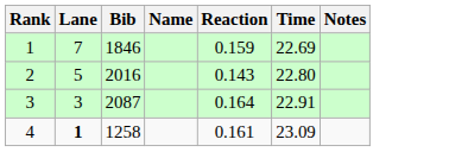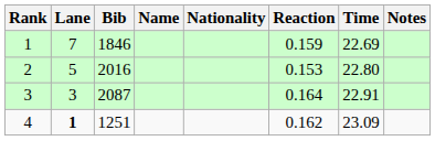 <table class="wikitable sortable" style="text-align:center">
 <tr>
 <th>Rank</th>
 <th>Lane</th>
 <th>Bib</th>
 <th>Name</th>
+<th>Nationality</th>
 <th>Reaction</th>
 <th>Time</th>
 <th>Notes</th>
 </tr>
 <tr bgcolor=ccffcc>
 <td>1</td>
 <td>7</td>
 <td>1846</td>
+<td align=left></td>
 <td align=left></td>
 <td>0.159</td>
 <td>22.69</td>
 <td><strong></strong></td>
 </tr>
 <tr bgcolor=ccffcc>
 <td>2</td>
 <td>5</td>
 <td>2016</td>
 <td align=left></td>
-<td>0.143</td>
+<td align=left></td>
+<td>0.153</td>
 <td>22.80</td>
 <td><strong></strong></td>
 </tr>
 <tr bgcolor=ccffcc>
 <td>3</td>
 <td>3</td>
 <td>2087</td>
 <td align=left></td>
+<td align=left></td>
 <td>0.164</td>
 <td>22.91</td>
 <td><strong></strong></td>
 </tr>
 <tr>
 <td>4</td>
 <td><strong>1</strong></td>
-<td>1258</td>
+<td>1251</td>
 <td align=left></td>
-<td>0.161</td>
+<td align=left></td>
+<td>0.162</td>
 <td>23.09</td>
 <td></td>
 </tr>
 </table>
